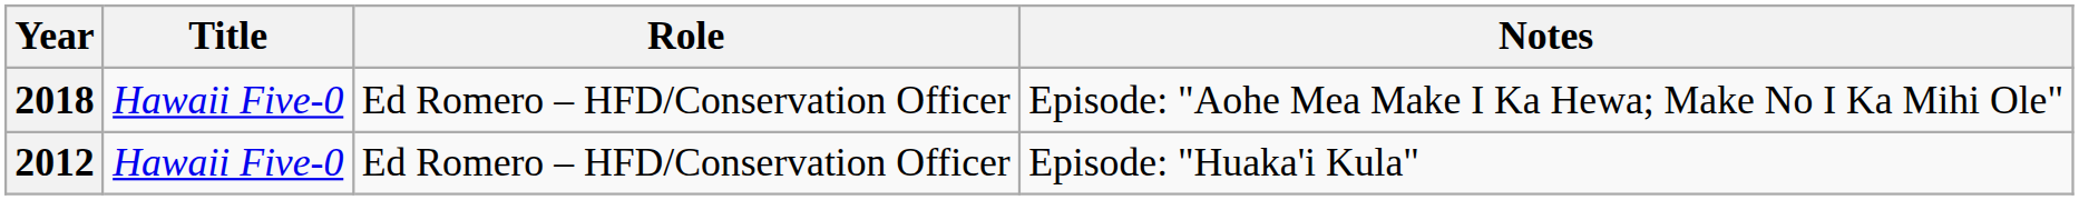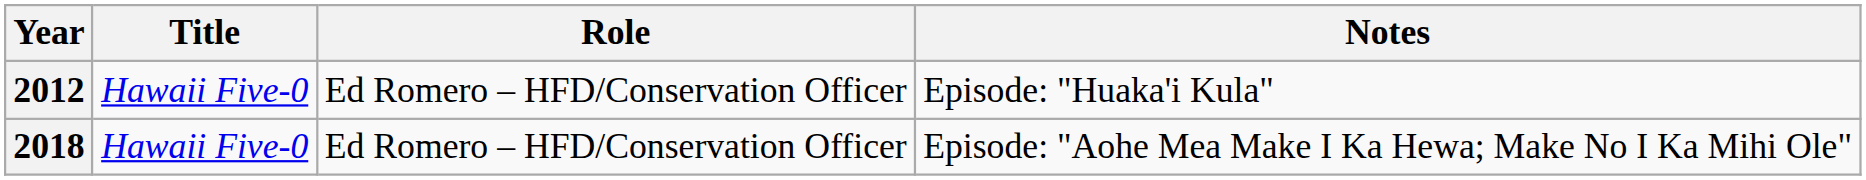 <table class="wikitable plainrowheaders sortable">
 <tr>
 <th scope="col">Year</th>
 <th scope="col">Title</th>
 <th scope="col">Role</th>
 <th scope="col" class="unsortable">Notes</th>
 </tr>
 <tr>
+<th scope="row">2012</th>
+<td><em><a href='#'>Hawaii Five-0</a></em></td>
+<td>Ed Romero – HFD/Conservation Officer</td>
+<td>Episode: "Huaka'i Kula"</td>
+</tr>
+<tr>
 <th scope="row">2018</th>
 <td><em><a href='#'>Hawaii Five-0</a></em></td>
 <td>Ed Romero – HFD/Conservation Officer</td>
 <td>Episode: "Aohe Mea Make I Ka Hewa; Make No I Ka Mihi Ole"</td>
 </tr>
-<tr>
-<th scope="row">2012</th>
-<td><em><a href='#'>Hawaii Five-0</a></em></td>
-<td>Ed Romero – HFD/Conservation Officer</td>
-<td>Episode: "Huaka'i Kula"</td>
-</tr>
 </table>
